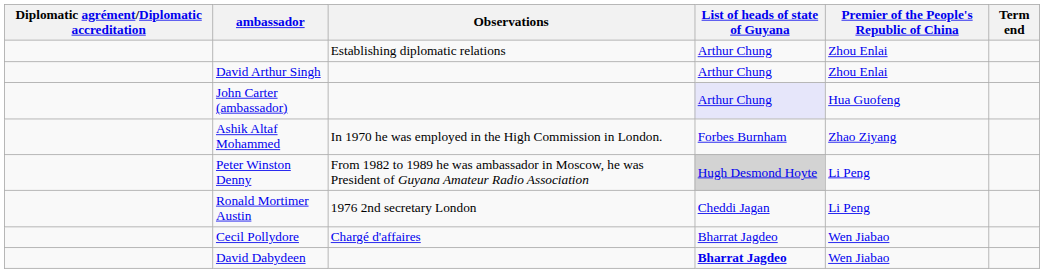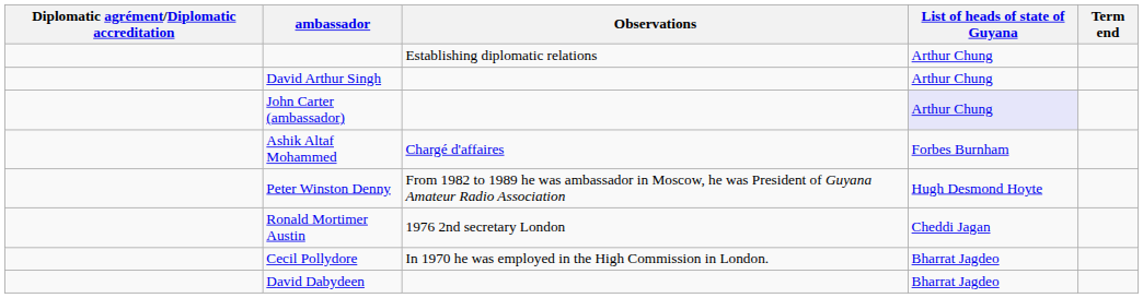 <table class="wikitable sortable">
 <tr>
 <th>Diplomatic <a href='#'>agrément</a>/<a href='#'>Diplomatic accreditation</a></th>
 <th><a href='#'>ambassador</a></th>
 <th>Observations</th>
 <th><a href='#'>List of heads of state of Guyana</a></th>
-<th><a href='#'>Premier of the People's Republic of China</a></th>
 <th>Term end</th>
 </tr>
 <tr>
 <td></td>
 <td></td>
 <td>Establishing diplomatic relations</td>
 <td><a href='#'>Arthur Chung</a></td>
-<td><a href='#'>Zhou Enlai</a></td>
 <td></td>
 </tr>
 <tr>
 <td></td>
 <td><a href='#'>David Arthur Singh</a></td>
 <td></td>
 <td><a href='#'>Arthur Chung</a></td>
-<td><a href='#'>Zhou Enlai</a></td>
 <td></td>
 </tr>
 <tr>
 <td></td>
 <td><a href='#'>John Carter (ambassador)</a></td>
 <td></td>
 <td style="background: lavender;"><a href='#'>Arthur Chung</a></td>
-<td><a href='#'>Hua Guofeng</a></td>
 <td></td>
 </tr>
 <tr>
 <td></td>
 <td><a href='#'>Ashik Altaf Mohammed</a></td>
-<td>In 1970 he was employed in the High Commission in London.</td>
+<td><a href='#'>Chargé d'affaires</a></td>
 <td><a href='#'>Forbes Burnham</a></td>
-<td><a href='#'>Zhao Ziyang</a></td>
 <td></td>
 </tr>
 <tr>
 <td></td>
 <td><a href='#'>Peter Winston Denny</a></td>
 <td>From 1982 to 1989 he was ambassador in Moscow, he was President of <em>Guyana Amateur Radio Association</em></td>
-<td style="background: lightgrey;"><a href='#'>Hugh Desmond Hoyte</a></td>
-<td><a href='#'>Li Peng</a></td>
+<td><a href='#'>Hugh Desmond Hoyte</a></td>
 <td></td>
 </tr>
 <tr>
 <td></td>
 <td><a href='#'>Ronald Mortimer Austin</a></td>
 <td>1976 2nd secretary London</td>
 <td><a href='#'>Cheddi Jagan</a></td>
-<td><a href='#'>Li Peng</a></td>
 <td></td>
 </tr>
 <tr>
 <td></td>
 <td><a href='#'>Cecil Pollydore</a></td>
-<td><a href='#'>Chargé d'affaires</a></td>
+<td>In 1970 he was employed in the High Commission in London.</td>
 <td><a href='#'>Bharrat Jagdeo</a></td>
-<td><a href='#'>Wen Jiabao</a></td>
 <td></td>
 </tr>
 <tr>
 <td></td>
 <td><a href='#'>David Dabydeen</a></td>
 <td></td>
-<td><strong><a href='#'>Bharrat Jagdeo</a></strong></td>
-<td><a href='#'>Wen Jiabao</a></td>
+<td><a href='#'>Bharrat Jagdeo</a></td>
 <td></td>
 </tr>
 </table>
